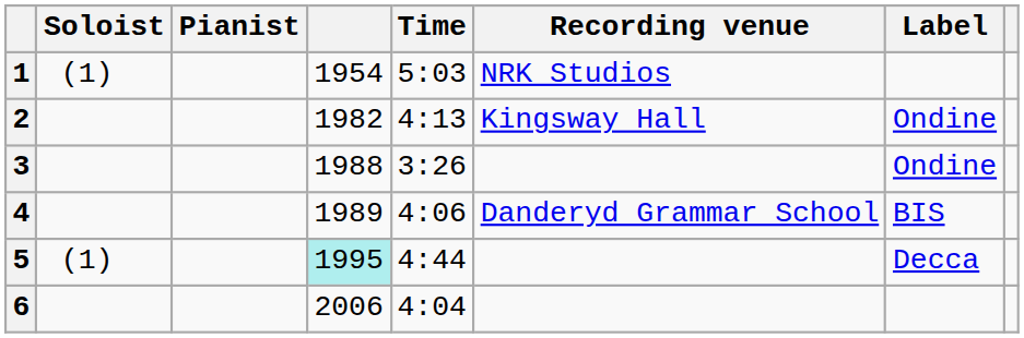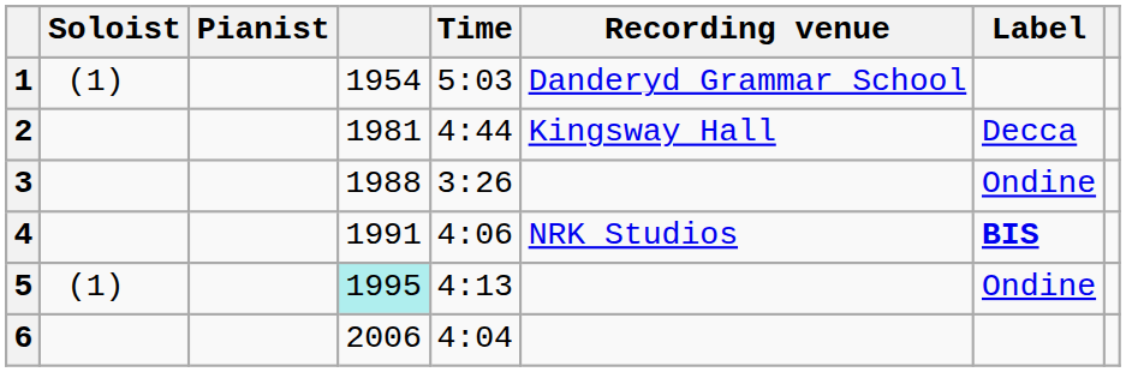 <table class="wikitable sortable" style="margin-right:0; font-size:95%">
 <tr>
 <th scope="col"></th>
 <th scope="col">Soloist</th>
 <th scope="col">Pianist</th>
 <th scope="col"></th>
 <th scope="col">Time</th>
 <th scope="col">Recording venue</th>
 <th scope="col">Label</th>
 <th scope="col"class="unsortable"></th>
 </tr>
 <tr>
 <th scope="row">1</th>
 <td> (1)</td>
 <td></td>
 <td>1954</td>
 <td>5:03</td>
-<td><a href='#'>NRK Studios</a></td>
+<td><a href='#'>Danderyd Grammar School</a></td>
 <td></td>
 <td></td>
 </tr>
 <tr>
 <th scope="row">2</th>
 <td></td>
 <td></td>
-<td>1982</td>
-<td>4:13</td>
+<td>1981</td>
+<td>4:44</td>
 <td><a href='#'>Kingsway Hall</a></td>
-<td><a href='#'>Ondine</a></td>
+<td><a href='#'>Decca</a></td>
 <td></td>
 </tr>
 <tr>
 <th scope="row">3</th>
 <td></td>
 <td></td>
 <td>1988</td>
 <td>3:26</td>
 <td></td>
 <td><a href='#'>Ondine</a></td>
 <td></td>
 </tr>
 <tr>
 <th scope="row">4</th>
 <td></td>
 <td></td>
-<td>1989</td>
+<td>1991</td>
 <td>4:06</td>
-<td><a href='#'>Danderyd Grammar School</a></td>
-<td><a href='#'>BIS</a></td>
+<td><a href='#'>NRK Studios</a></td>
+<td><strong><a href='#'>BIS</a></strong></td>
 <td></td>
 </tr>
 <tr>
 <th scope="row">5</th>
 <td> (1)</td>
 <td></td>
 <td style="background: paleturquoise;">1995</td>
-<td>4:44</td>
+<td>4:13</td>
 <td></td>
-<td><a href='#'>Decca</a></td>
+<td><a href='#'>Ondine</a></td>
 <td></td>
 </tr>
 <tr>
 <th scope="row">6</th>
 <td></td>
 <td></td>
 <td>2006</td>
 <td>4:04</td>
 <td></td>
 <td></td>
 <td></td>
 </tr>
 </table>
